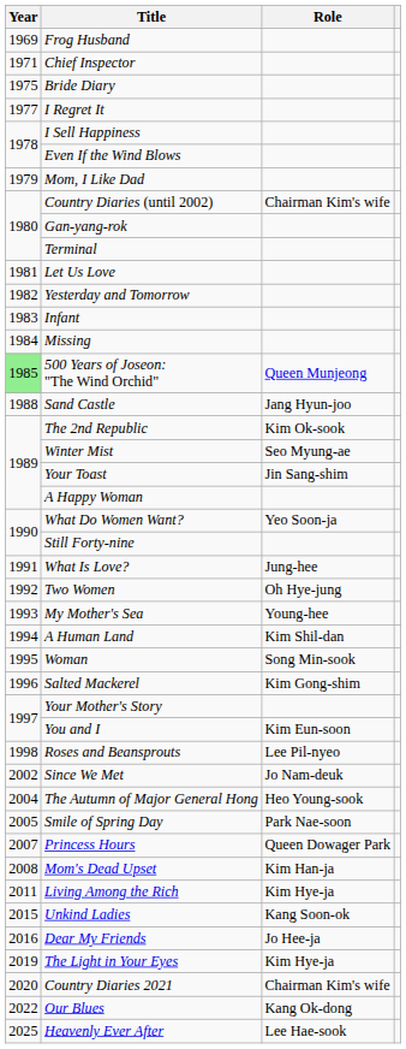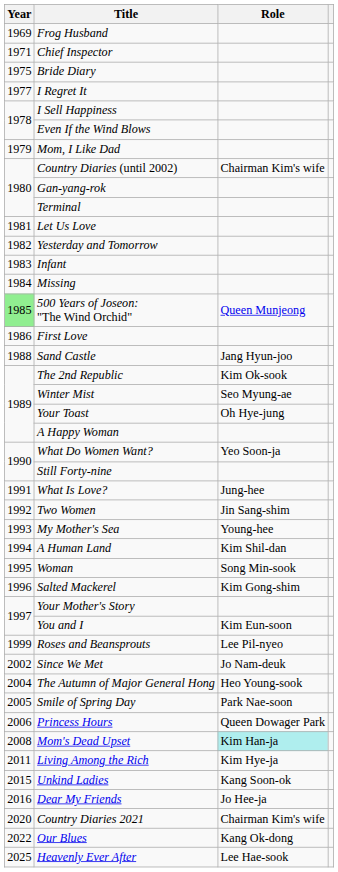 <table class="wikitable sortable">
 <tr>
 <th>Year</th>
 <th>Title</th>
 <th>Role</th>
 <th class="unsortable"></th>
 </tr>
 <tr>
 <td>1969</td>
 <td><em>Frog Husband</em></td>
 <td></td>
 <td></td>
 </tr>
 <tr>
 <td>1971</td>
 <td><em>Chief Inspector</em></td>
 <td></td>
 <td></td>
 </tr>
 <tr>
 <td>1975</td>
 <td><em>Bride Diary</em></td>
 <td></td>
 <td></td>
 </tr>
 <tr>
 <td>1977</td>
 <td><em>I Regret It</em></td>
 <td></td>
 <td></td>
 </tr>
 <tr>
 <td rowspan=2>1978</td>
 <td><em>I Sell Happiness</em></td>
 <td></td>
 <td></td>
 </tr>
 <tr>
 <td><em>Even If the Wind Blows</em></td>
 <td></td>
 <td></td>
 </tr>
 <tr>
 <td>1979</td>
 <td><em>Mom, I Like Dad</em></td>
 <td></td>
 <td></td>
 </tr>
 <tr>
 <td rowspan=3>1980</td>
 <td><em>Country Diaries</em>  (until 2002)</td>
 <td>Chairman Kim's wife</td>
 <td></td>
 </tr>
 <tr>
 <td><em>Gan-yang-rok</em></td>
 <td></td>
 <td></td>
 </tr>
 <tr>
 <td><em>Terminal</em></td>
 <td></td>
 <td></td>
 </tr>
 <tr>
 <td>1981</td>
 <td><em>Let Us Love</em></td>
 <td></td>
 <td></td>
 </tr>
 <tr>
 <td>1982</td>
 <td><em>Yesterday and Tomorrow</em></td>
 <td></td>
 <td></td>
 </tr>
 <tr>
 <td>1983</td>
 <td><em>Infant</em></td>
 <td></td>
 <td></td>
 </tr>
 <tr>
 <td>1984</td>
 <td><em>Missing</em></td>
 <td></td>
 <td></td>
 </tr>
 <tr>
 <td style="background: lightgreen;">1985</td>
 <td><em>500 Years of Joseon:</em><br>"The Wind Orchid"</td>
 <td><a href='#'>Queen Munjeong</a></td>
 <td></td>
 </tr>
 <tr>
+<td>1986</td>
+<td><em>First Love</em></td>
+<td></td>
+<td></td>
+</tr>
+<tr>
 <td>1988</td>
 <td><em>Sand Castle</em></td>
 <td>Jang Hyun-joo</td>
 <td></td>
 </tr>
 <tr>
 <td rowspan=4>1989</td>
 <td><em>The 2nd Republic</em></td>
 <td>Kim Ok-sook</td>
 <td></td>
 </tr>
 <tr>
 <td><em>Winter Mist</em></td>
 <td>Seo Myung-ae</td>
 <td></td>
 </tr>
 <tr>
 <td><em>Your Toast</em></td>
-<td>Jin Sang-shim</td>
+<td>Oh Hye-jung</td>
 <td></td>
 </tr>
 <tr>
 <td><em>A Happy Woman</em></td>
 <td></td>
 <td></td>
 </tr>
 <tr>
 <td rowspan=2>1990</td>
 <td><em>What Do Women Want?</em></td>
 <td>Yeo Soon-ja</td>
 <td></td>
 </tr>
 <tr>
 <td><em>Still Forty-nine</em></td>
 <td></td>
 <td></td>
 </tr>
 <tr>
 <td>1991</td>
 <td><em>What Is Love?</em></td>
 <td>Jung-hee</td>
 <td></td>
 </tr>
 <tr>
 <td>1992</td>
 <td><em>Two Women</em></td>
-<td>Oh Hye-jung</td>
+<td>Jin Sang-shim</td>
 <td></td>
 </tr>
 <tr>
 <td>1993</td>
 <td><em>My Mother's Sea</em></td>
 <td>Young-hee</td>
 <td></td>
 </tr>
 <tr>
 <td>1994</td>
 <td><em>A Human Land</em> </td>
 <td>Kim Shil-dan</td>
 <td></td>
 </tr>
 <tr>
 <td>1995</td>
 <td><em>Woman</em></td>
 <td>Song Min-sook</td>
 <td></td>
 </tr>
 <tr>
 <td>1996</td>
 <td><em>Salted Mackerel</em></td>
 <td>Kim Gong-shim</td>
 <td></td>
 </tr>
 <tr>
 <td rowspan=2>1997</td>
 <td><em>Your Mother's Story</em></td>
 <td></td>
 <td></td>
 </tr>
 <tr>
 <td><em>You and I</em></td>
 <td>Kim Eun-soon</td>
 <td></td>
 </tr>
 <tr>
-<td>1998</td>
+<td>1999</td>
 <td><em>Roses and Beansprouts</em></td>
 <td>Lee Pil-nyeo</td>
 <td></td>
 </tr>
 <tr>
 <td>2002</td>
 <td><em>Since We Met</em></td>
 <td>Jo Nam-deuk</td>
 <td></td>
 </tr>
 <tr>
 <td>2004</td>
 <td><em>The Autumn of Major General Hong</em> </td>
 <td>Heo Young-sook</td>
 <td></td>
 </tr>
 <tr>
 <td>2005</td>
 <td><em>Smile of Spring Day</em></td>
 <td>Park Nae-soon</td>
 <td></td>
 </tr>
 <tr>
-<td>2007</td>
+<td>2006</td>
 <td><em><a href='#'>Princess Hours</a></em></td>
 <td>Queen Dowager Park</td>
 <td></td>
 </tr>
 <tr>
 <td>2008</td>
 <td><em><a href='#'>Mom's Dead Upset</a></em></td>
-<td>Kim Han-ja</td>
+<td style="background: paleturquoise;">Kim Han-ja</td>
 <td></td>
 </tr>
 <tr>
 <td>2011</td>
 <td><em><a href='#'>Living Among the Rich</a></em></td>
 <td>Kim Hye-ja</td>
 <td></td>
 </tr>
 <tr>
 <td>2015</td>
 <td><em><a href='#'>Unkind Ladies</a></em></td>
 <td>Kang Soon-ok</td>
 <td></td>
 </tr>
 <tr>
 <td>2016</td>
 <td><em><a href='#'>Dear My Friends</a></em></td>
 <td>Jo Hee-ja</td>
 <td></td>
 </tr>
 <tr>
-<td>2019</td>
-<td><em><a href='#'>The Light in Your Eyes</a></em></td>
-<td>Kim Hye-ja</td>
-<td></td>
-</tr>
-<tr>
 <td>2020</td>
 <td><em>Country Diaries 2021</em></td>
 <td>Chairman Kim's wife</td>
 <td></td>
 </tr>
 <tr>
 <td>2022</td>
 <td><em><a href='#'>Our Blues</a></em></td>
 <td>Kang Ok-dong</td>
 <td></td>
 </tr>
 <tr>
 <td>2025</td>
 <td><em><a href='#'>Heavenly Ever After</a></em></td>
 <td>Lee Hae-sook</td>
 <td></td>
 </tr>
 </table>
